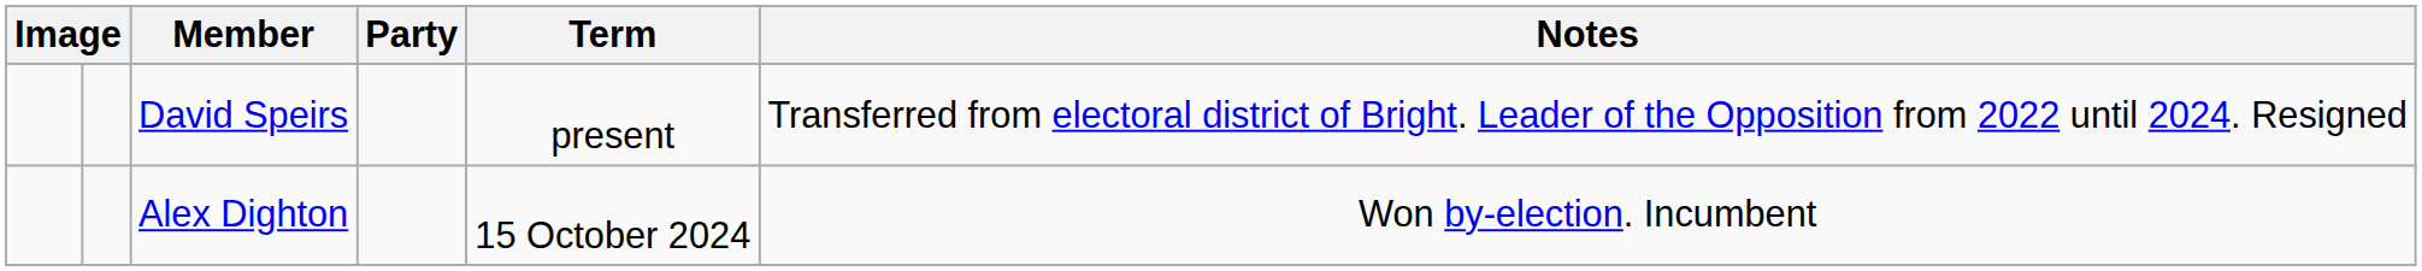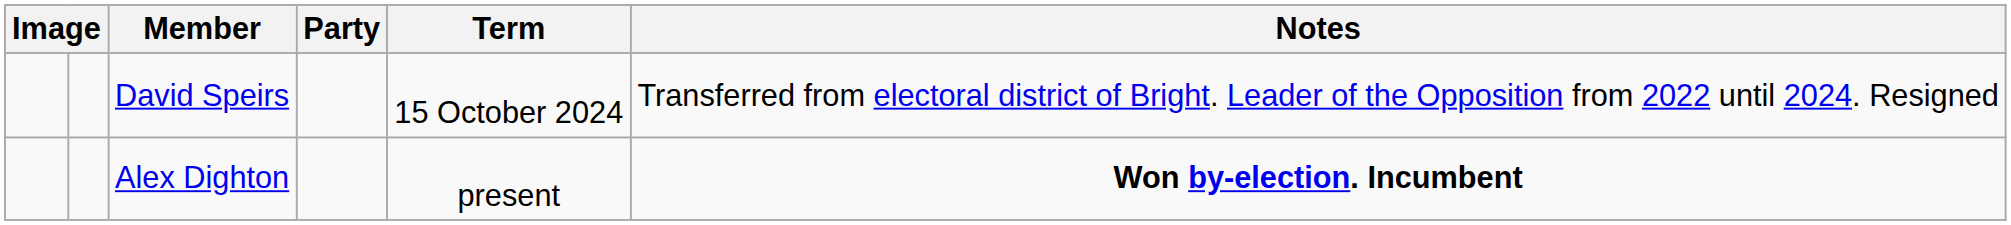 <table class="wikitable" style="text-align:center">
 <tr>
 <th colspan=2>Image</th>
 <th>Member</th>
 <th>Party</th>
 <th>Term</th>
 <th>Notes</th>
 </tr>
 <tr>
 <td> </td>
 <td></td>
 <td><a href='#'>David Speirs</a><br></td>
 <td></td>
-<td><br> present</td>
+<td><br> 15 October 2024</td>
 <td>Transferred from <a href='#'>electoral district of Bright</a>. <a href='#'>Leader of the Opposition</a> from <a href='#'>2022</a> until <a href='#'>2024</a>. Resigned</td>
 </tr>
 <tr>
 <td> </td>
 <td></td>
 <td><a href='#'>Alex Dighton</a><br></td>
 <td></td>
-<td><br> 15 October 2024</td>
-<td>Won <a href='#'>by-election</a>. Incumbent</td>
+<td><br> present</td>
+<td><strong>Won <a href='#'>by-election</a>. Incumbent</strong></td>
 </tr>
 </table>
